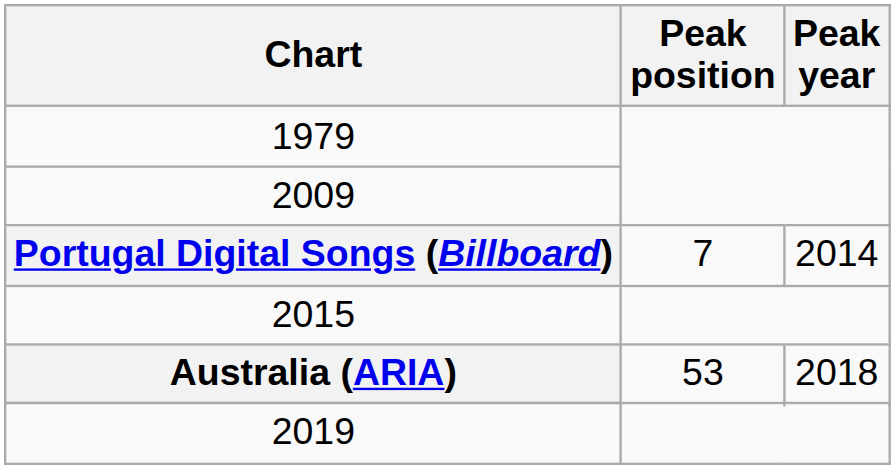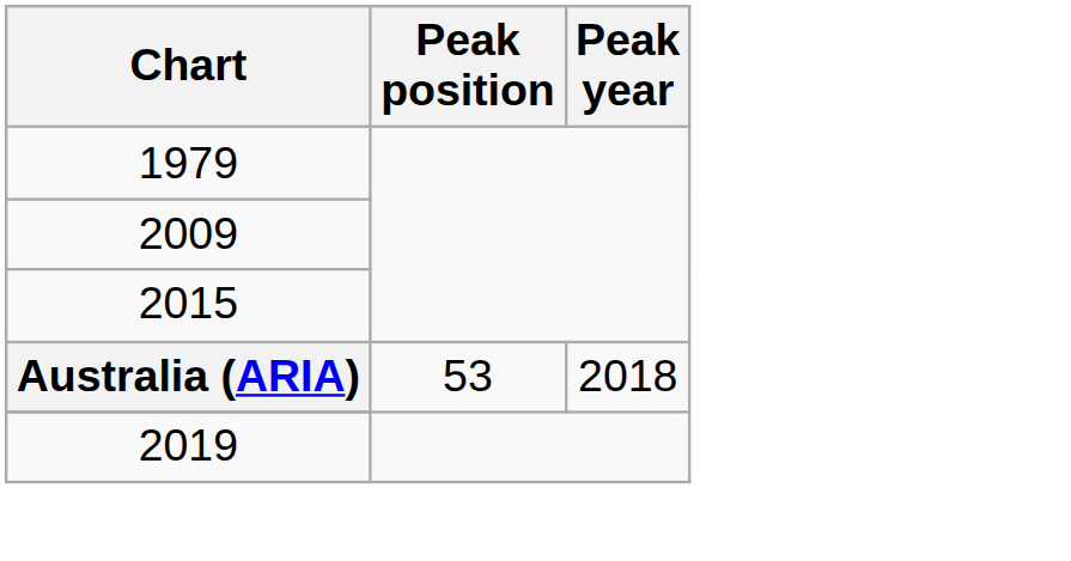 <table class="wikitable sortable plainrowheaders" style="text-align:center;">
 <tr>
 <th scope="col">Chart</th>
 <th scope="col">Peak<br>position</th>
 <th scope="col">Peak<br>year</th>
 </tr>
 <tr>
 <td rowspan="7">1979</td>
 </tr>
 <tr>
 </tr>
 <tr>
 </tr>
 <tr>
 </tr>
 <tr>
 </tr>
 <tr>
 </tr>
 <tr>
 </tr>
 <tr>
 <td>2009</td>
-</tr>
-<tr>
-<th scope="row"><a href='#'>Portugal Digital Songs</a> (<em><a href='#'>Billboard</a></em>)</th>
-<td>7</td>
-<td>2014</td>
 </tr>
 <tr>
 <td>2015</td>
 </tr>
 <tr>
 <th scope="row">Australia (<a href='#'>ARIA</a>)</th>
 <td>53</td>
 <td rowspan="13">2018</td>
 </tr>
 <tr>
 </tr>
 <tr>
 </tr>
 <tr>
 </tr>
 <tr>
 </tr>
 <tr>
 </tr>
 <tr>
 </tr>
 <tr>
 </tr>
 <tr>
 </tr>
 <tr>
 </tr>
 <tr>
 </tr>
 <tr>
 </tr>
 <tr>
 </tr>
 <tr>
 <td>2019</td>
 </tr>
 </table>
